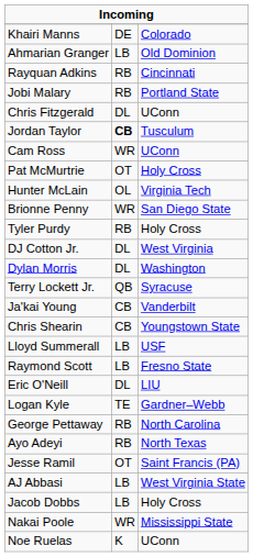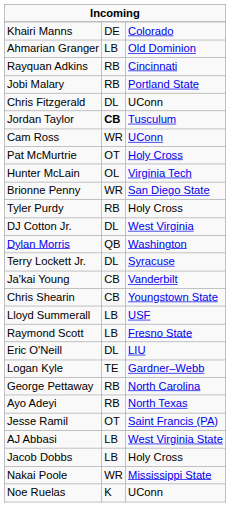 <table class="wikitable">
 <tr>
 <td align="center" Colspan="3"><strong>Incoming</strong><br></td>
 </tr>
 <tr>
 </tr>
 <tr>
 <td>Khairi Manns</td>
 <td>DE</td>
 <td><a href='#'>Colorado</a></td>
 </tr>
 <tr>
 <td>Ahmarian Granger</td>
 <td>LB</td>
 <td><a href='#'>Old Dominion</a></td>
 </tr>
 <tr>
 <td>Rayquan Adkins</td>
 <td>RB</td>
 <td><a href='#'>Cincinnati</a></td>
 </tr>
 <tr>
 <td>Jobi Malary</td>
 <td>RB</td>
 <td><a href='#'>Portland State</a></td>
 </tr>
 <tr>
 <td>Chris Fitzgerald</td>
 <td>DL</td>
 <td>UConn</td>
 </tr>
 <tr>
 <td>Jordan Taylor</td>
 <td><strong>CB</strong></td>
 <td><a href='#'>Tusculum</a></td>
 </tr>
 <tr>
 <td>Cam Ross</td>
 <td>WR</td>
 <td><a href='#'>UConn</a></td>
 </tr>
 <tr>
 <td>Pat McMurtrie</td>
 <td>OT</td>
 <td><a href='#'>Holy Cross</a></td>
 </tr>
 <tr>
 <td>Hunter McLain</td>
 <td>OL</td>
 <td><a href='#'>Virginia Tech</a></td>
 </tr>
 <tr>
 <td>Brionne Penny</td>
 <td>WR</td>
 <td><a href='#'>San Diego State</a></td>
 </tr>
 <tr>
 <td>Tyler Purdy</td>
 <td>RB</td>
 <td>Holy Cross</td>
 </tr>
 <tr>
 <td>DJ Cotton Jr.</td>
 <td>DL</td>
 <td><a href='#'>West Virginia</a></td>
 </tr>
 <tr>
 <td><a href='#'>Dylan Morris</a></td>
-<td>DL</td>
+<td>QB</td>
 <td><a href='#'>Washington</a></td>
 </tr>
 <tr>
 <td>Terry Lockett Jr.</td>
-<td>QB</td>
+<td>DL</td>
 <td><a href='#'>Syracuse</a></td>
 </tr>
 <tr>
 <td>Ja'kai Young</td>
 <td>CB</td>
 <td><a href='#'>Vanderbilt</a></td>
 </tr>
 <tr>
 <td>Chris Shearin</td>
 <td>CB</td>
 <td><a href='#'>Youngstown State</a></td>
 </tr>
 <tr>
 <td>Lloyd Summerall</td>
 <td>LB</td>
 <td><a href='#'>USF</a></td>
 </tr>
 <tr>
 <td>Raymond Scott</td>
 <td>LB</td>
 <td><a href='#'>Fresno State</a></td>
 </tr>
 <tr>
 <td>Eric O'Neill</td>
 <td>DL</td>
 <td><a href='#'>LIU</a></td>
 </tr>
 <tr>
 <td>Logan Kyle</td>
 <td>TE</td>
 <td><a href='#'>Gardner–Webb</a></td>
 </tr>
 <tr>
 <td>George Pettaway</td>
 <td>RB</td>
 <td><a href='#'>North Carolina</a></td>
 </tr>
 <tr>
 <td>Ayo Adeyi</td>
 <td>RB</td>
 <td><a href='#'>North Texas</a></td>
 </tr>
 <tr>
 <td>Jesse Ramil</td>
 <td>OT</td>
 <td><a href='#'>Saint Francis (PA)</a></td>
 </tr>
 <tr>
 <td>AJ Abbasi</td>
 <td>LB</td>
 <td><a href='#'>West Virginia State</a></td>
 </tr>
 <tr>
 <td>Jacob Dobbs</td>
 <td>LB</td>
 <td>Holy Cross</td>
 </tr>
 <tr>
 <td>Nakai Poole</td>
 <td>WR</td>
 <td><a href='#'>Mississippi State</a></td>
 </tr>
 <tr>
 <td>Noe Ruelas</td>
 <td>K</td>
 <td>UConn</td>
 </tr>
 </table>
